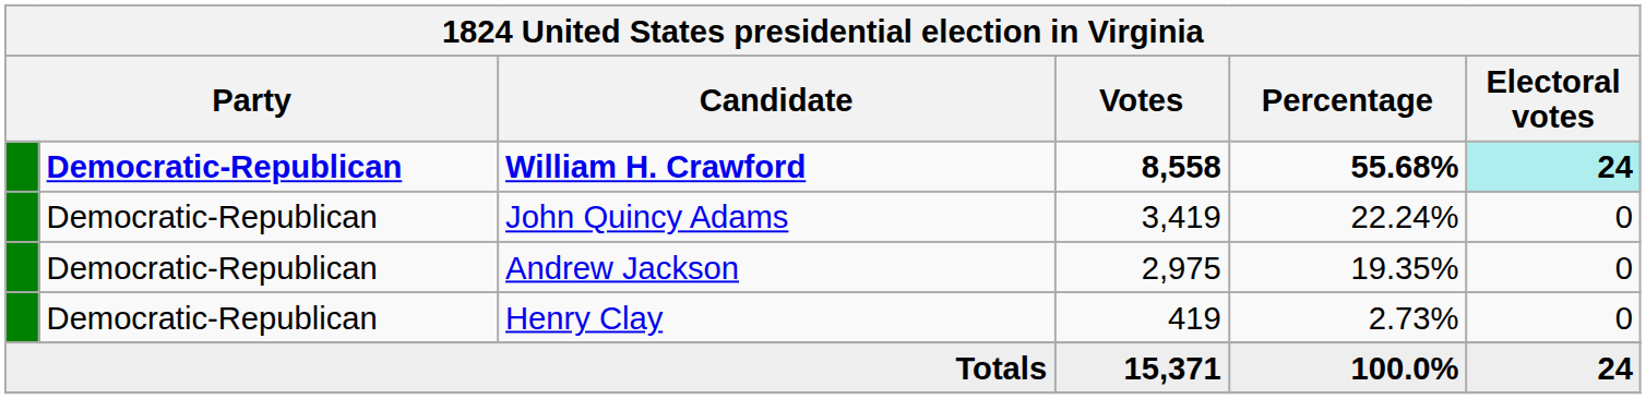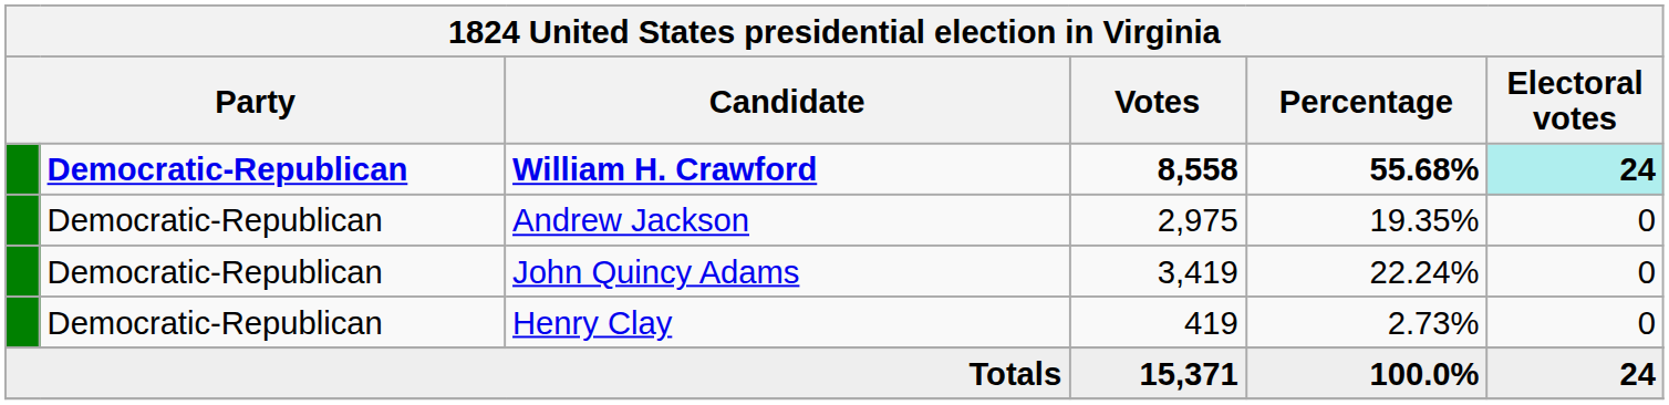 <table class="wikitable" style="font-size: 95%;">
 <tr>
 <th colspan="6">1824 United States presidential election in Virginia</th>
 </tr>
 <tr>
 <th colspan="2" style="width: 15em">Party</th>
 <th style="width: 17em">Candidate</th>
 <th style="width: 5em">Votes</th>
 <th style="width: 7em">Percentage</th>
 <th style="width: 5em">Electoral votes</th>
 </tr>
 <tr>
 <th style="background-color:#008000; width: 3px"></th>
 <td style="width: 130px"><strong><a href='#'>Democratic-Republican</a></strong></td>
 <td><strong><a href='#'>William H. Crawford</a></strong></td>
 <td align="right"><strong>8,558</strong></td>
 <td align="right"><strong>55.68%</strong></td>
 <td align="right" style="background: paleturquoise;"><strong>24</strong></td>
 </tr>
 <tr>
 <th style="background-color:#008000; width: 3px"></th>
 <td style="width: 130px">Democratic-Republican</td>
-<td><a href='#'>John Quincy Adams</a></td>
-<td align="right">3,419</td>
-<td align="right">22.24%</td>
+<td><a href='#'>Andrew Jackson</a></td>
+<td align="right">2,975</td>
+<td align="right">19.35%</td>
 <td align="right">0</td>
 </tr>
 <tr>
 <th style="background-color:#008000; width: 3px"></th>
 <td style="width: 130px">Democratic-Republican</td>
-<td><a href='#'>Andrew Jackson</a></td>
-<td align="right">2,975</td>
-<td align="right">19.35%</td>
+<td><a href='#'>John Quincy Adams</a></td>
+<td align="right">3,419</td>
+<td align="right">22.24%</td>
 <td align="right">0</td>
 </tr>
 <tr>
 <th style="background-color:#008000; width: 3px"></th>
 <td style="width: 130px">Democratic-Republican</td>
 <td><a href='#'>Henry Clay</a></td>
 <td align="right">419</td>
 <td align="right">2.73%</td>
 <td align="right">0</td>
 </tr>
 <tr>
 </tr>
 <tr bgcolor="#EEEEEE">
 <td colspan="3" align="right"><strong>Totals</strong></td>
 <td align="right"><strong>15,371</strong></td>
 <td align="right"><strong>100.0%</strong></td>
 <td align="right"><strong>24</strong></td>
 </tr>
 <tr>
 </tr>
 </table>
